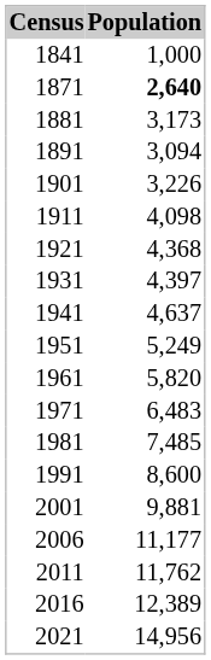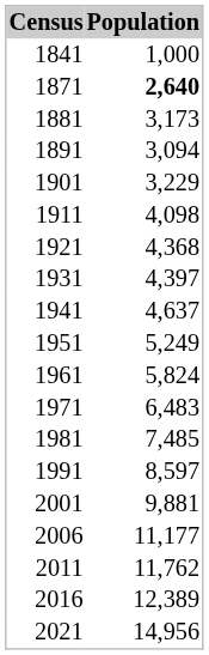 <table cellpadding="1" style="float:right; margin:0 1em 1em 0; border:1px #bbb solid; border-collapse:collapse; font-size:90%;">
 <tr bgcolor="#CCCCCC" style="text-align:center;">
 <th>Census</th>
 <th>Population</th>
 </tr>
 <tr style="text-align:right;">
 <td>1841</td>
 <td>1,000</td>
 </tr>
 <tr style="text-align:right;">
 <td>1871</td>
 <td><strong>2,640</strong></td>
 </tr>
 <tr style="text-align:right;">
 <td>1881</td>
 <td>3,173</td>
 </tr>
 <tr style="text-align:right;">
 <td>1891</td>
 <td>3,094</td>
 </tr>
 <tr style="text-align:right;">
 <td>1901</td>
-<td>3,226</td>
+<td>3,229</td>
 </tr>
 <tr style="text-align:right;">
 <td>1911</td>
 <td>4,098</td>
 </tr>
 <tr style="text-align:right;">
 <td>1921</td>
 <td>4,368</td>
 </tr>
 <tr style="text-align:right;">
 <td>1931</td>
 <td>4,397</td>
 </tr>
 <tr style="text-align:right;">
 <td>1941</td>
 <td>4,637</td>
 </tr>
 <tr style="text-align:right;">
 <td>1951</td>
 <td>5,249</td>
 </tr>
 <tr style="text-align:right;">
 <td>1961</td>
-<td>5,820</td>
+<td>5,824</td>
 </tr>
 <tr style="text-align:right;">
 <td>1971</td>
 <td>6,483</td>
 </tr>
 <tr style="text-align:right;">
 <td>1981</td>
 <td>7,485</td>
 </tr>
 <tr style="text-align:right;">
 <td>1991</td>
-<td>8,600</td>
+<td>8,597</td>
 </tr>
 <tr style="text-align:right;">
 <td>2001</td>
 <td>9,881</td>
 </tr>
 <tr style="text-align:right;">
 <td>2006</td>
 <td>11,177</td>
 </tr>
 <tr style="text-align:right;">
 <td>2011</td>
 <td>11,762</td>
 </tr>
 <tr style="text-align:right;">
 <td>2016</td>
 <td>12,389</td>
 </tr>
 <tr style="text-align:right;">
 <td>2021</td>
 <td>14,956</td>
 </tr>
 <tr style="text-align:right;">
 </tr>
 </table>
